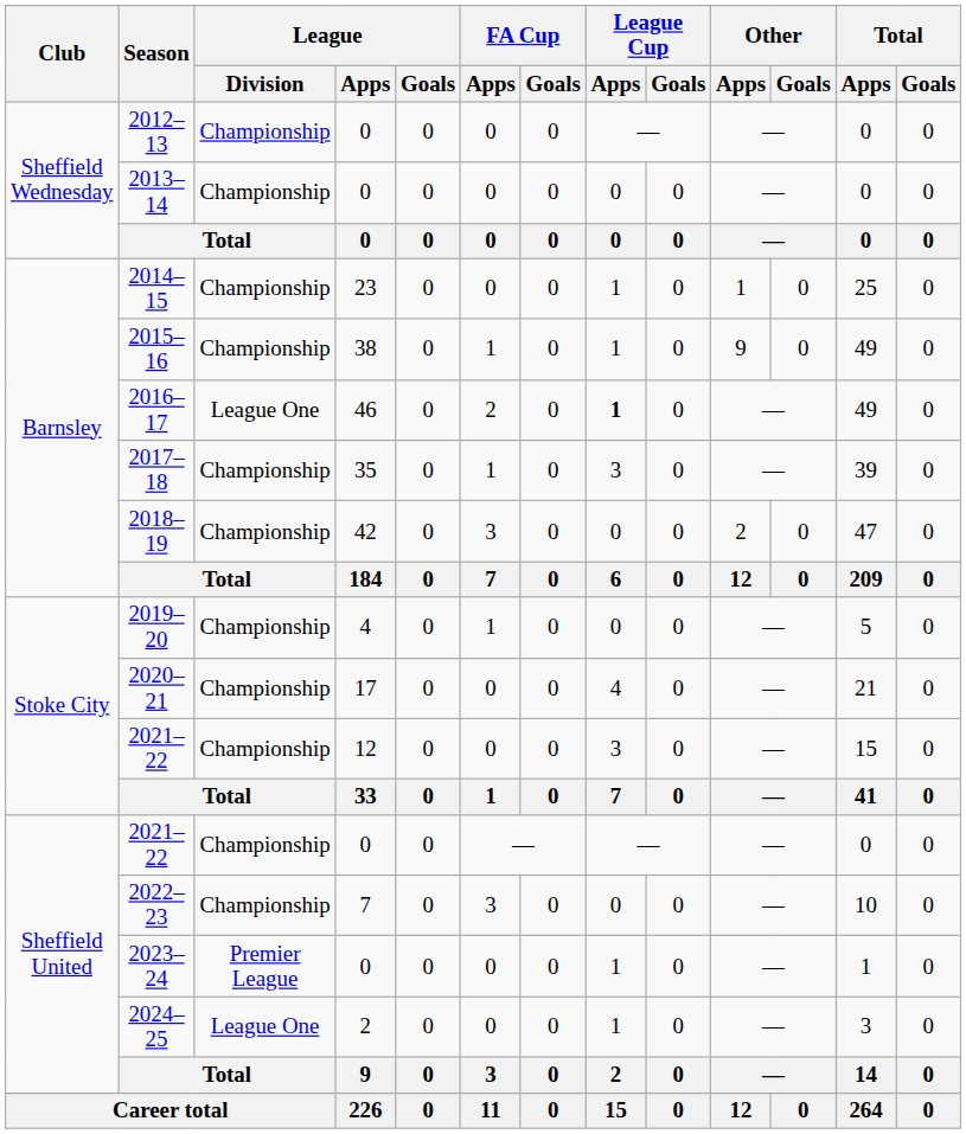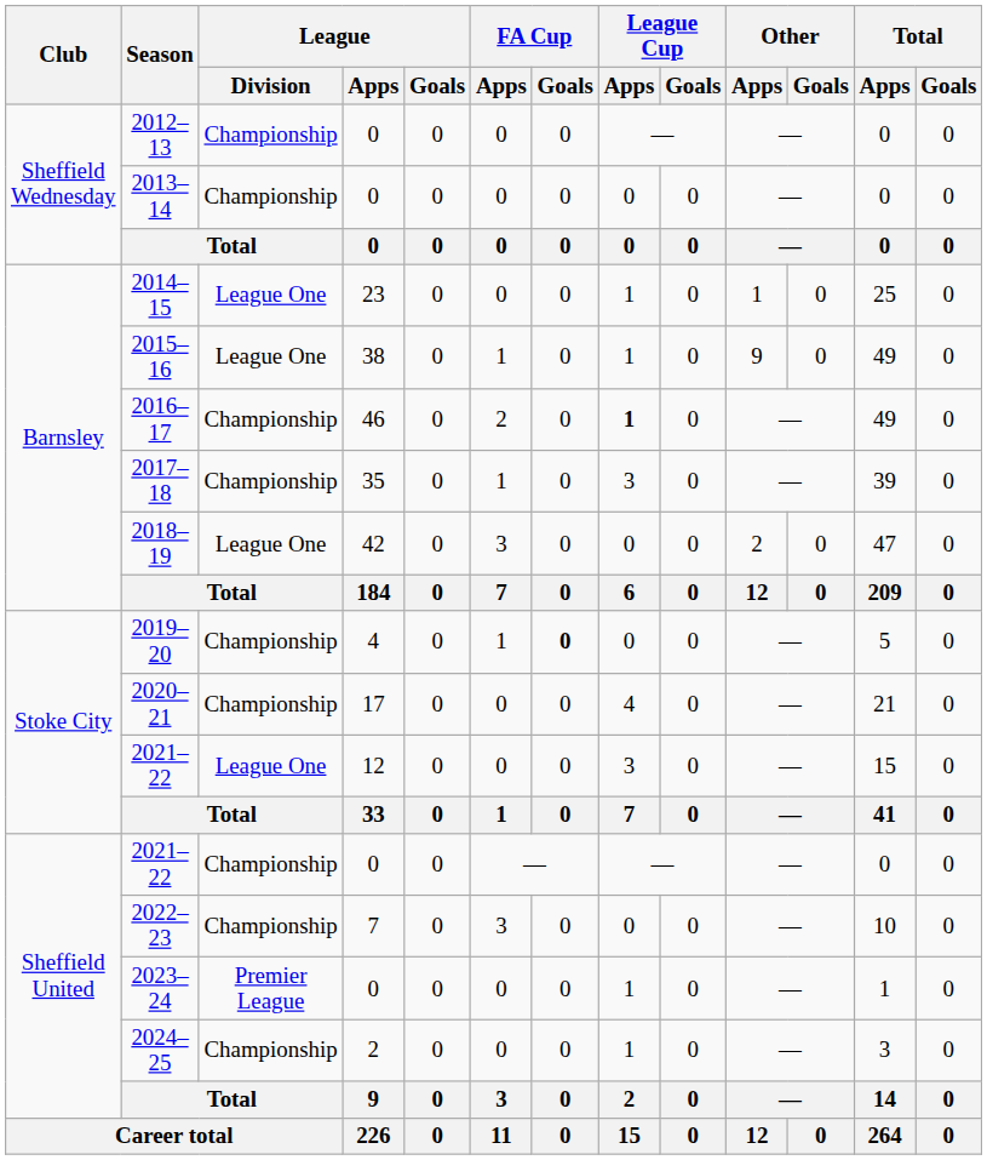 <table class=wikitable style=text-align:center>
 <tr>
 <th rowspan=2>Club</th>
 <th rowspan=2>Season</th>
 <th colspan=3>League</th>
 <th colspan=2><a href='#'>FA Cup</a></th>
 <th colspan=2><a href='#'>League Cup</a></th>
 <th colspan=2>Other</th>
 <th colspan=2>Total</th>
 </tr>
 <tr>
 <th>Division</th>
 <th>Apps</th>
 <th>Goals</th>
 <th>Apps</th>
 <th>Goals</th>
 <th>Apps</th>
 <th>Goals</th>
 <th>Apps</th>
 <th>Goals</th>
 <th>Apps</th>
 <th>Goals</th>
 </tr>
 <tr>
 <td rowspan=3><a href='#'>Sheffield Wednesday</a></td>
 <td><a href='#'>2012–13</a></td>
 <td><a href='#'>Championship</a></td>
 <td>0</td>
 <td>0</td>
 <td>0</td>
 <td>0</td>
 <td colspan=2>—</td>
 <td colspan=2>—</td>
 <td>0</td>
 <td>0</td>
 </tr>
 <tr>
 <td><a href='#'>2013–14</a></td>
 <td>Championship</td>
 <td>0</td>
 <td>0</td>
 <td>0</td>
 <td>0</td>
 <td>0</td>
 <td>0</td>
 <td colspan=2>—</td>
 <td>0</td>
 <td>0</td>
 </tr>
 <tr>
 <th colspan=2>Total</th>
 <th>0</th>
 <th>0</th>
 <th>0</th>
 <th>0</th>
 <th>0</th>
 <th>0</th>
 <th colspan=2>—</th>
 <th>0</th>
 <th>0</th>
 </tr>
 <tr>
 <td rowspan=6><a href='#'>Barnsley</a></td>
 <td><a href='#'>2014–15</a></td>
-<td>Championship</td>
+<td><a href='#'>League One</a></td>
 <td>23</td>
 <td>0</td>
 <td>0</td>
 <td>0</td>
 <td>1</td>
 <td>0</td>
 <td>1</td>
 <td>0</td>
 <td>25</td>
 <td>0</td>
 </tr>
 <tr>
 <td><a href='#'>2015–16</a></td>
-<td>Championship</td>
+<td>League One</td>
 <td>38</td>
 <td>0</td>
 <td>1</td>
 <td>0</td>
 <td>1</td>
 <td>0</td>
 <td>9</td>
 <td>0</td>
 <td>49</td>
 <td>0</td>
 </tr>
 <tr>
 <td><a href='#'>2016–17</a></td>
-<td>League One</td>
+<td>Championship</td>
 <td>46</td>
 <td>0</td>
 <td>2</td>
 <td>0</td>
 <td><strong>1</strong></td>
 <td>0</td>
 <td colspan=2>—</td>
 <td>49</td>
 <td>0</td>
 </tr>
 <tr>
 <td><a href='#'>2017–18</a></td>
 <td>Championship</td>
 <td>35</td>
 <td>0</td>
 <td>1</td>
 <td>0</td>
 <td>3</td>
 <td>0</td>
 <td colspan=2>—</td>
 <td>39</td>
 <td>0</td>
 </tr>
 <tr>
 <td><a href='#'>2018–19</a></td>
-<td>Championship</td>
+<td>League One</td>
 <td>42</td>
 <td>0</td>
 <td>3</td>
 <td>0</td>
 <td>0</td>
 <td>0</td>
 <td>2</td>
 <td>0</td>
 <td>47</td>
 <td>0</td>
 </tr>
 <tr>
 <th colspan=2>Total</th>
 <th>184</th>
 <th>0</th>
 <th>7</th>
 <th>0</th>
 <th>6</th>
 <th>0</th>
 <th>12</th>
 <th>0</th>
 <th>209</th>
 <th>0</th>
 </tr>
 <tr>
 <td rowspan=4><a href='#'>Stoke City</a></td>
 <td><a href='#'>2019–20</a></td>
 <td>Championship</td>
 <td>4</td>
 <td>0</td>
 <td>1</td>
-<td>0</td>
+<td><strong>0</strong></td>
 <td>0</td>
 <td>0</td>
 <td colspan=2>—</td>
 <td>5</td>
 <td>0</td>
 </tr>
 <tr>
 <td><a href='#'>2020–21</a></td>
 <td>Championship</td>
 <td>17</td>
 <td>0</td>
 <td>0</td>
 <td>0</td>
 <td>4</td>
 <td>0</td>
 <td colspan=2>—</td>
 <td>21</td>
 <td>0</td>
 </tr>
 <tr>
 <td><a href='#'>2021–22</a></td>
-<td>Championship</td>
+<td><a href='#'>League One</a></td>
 <td>12</td>
 <td>0</td>
 <td>0</td>
 <td>0</td>
 <td>3</td>
 <td>0</td>
 <td colspan=2>—</td>
 <td>15</td>
 <td>0</td>
 </tr>
 <tr>
 <th colspan=2>Total</th>
 <th>33</th>
 <th>0</th>
 <th>1</th>
 <th>0</th>
 <th>7</th>
 <th>0</th>
 <th colspan=2>—</th>
 <th>41</th>
 <th>0</th>
 </tr>
 <tr>
 <td rowspan=5><a href='#'>Sheffield United</a></td>
 <td><a href='#'>2021–22</a></td>
 <td>Championship</td>
 <td>0</td>
 <td>0</td>
 <td colspan=2>—</td>
 <td colspan=2>—</td>
 <td colspan=2>—</td>
 <td>0</td>
 <td>0</td>
 </tr>
 <tr>
 <td><a href='#'>2022–23</a></td>
 <td>Championship</td>
 <td>7</td>
 <td>0</td>
 <td>3</td>
 <td>0</td>
 <td>0</td>
 <td>0</td>
 <td colspan=2>—</td>
 <td>10</td>
 <td>0</td>
 </tr>
 <tr>
 <td><a href='#'>2023–24</a></td>
 <td><a href='#'>Premier League</a></td>
 <td>0</td>
 <td>0</td>
 <td>0</td>
 <td>0</td>
 <td>1</td>
 <td>0</td>
 <td colspan=2>—</td>
 <td>1</td>
 <td>0</td>
 </tr>
 <tr>
 <td><a href='#'>2024–25</a></td>
-<td><a href='#'>League One</a></td>
+<td>Championship</td>
 <td>2</td>
 <td>0</td>
 <td>0</td>
 <td>0</td>
 <td>1</td>
 <td>0</td>
 <td colspan=2>—</td>
 <td>3</td>
 <td>0</td>
 </tr>
 <tr>
 <th colspan=2>Total</th>
 <th>9</th>
 <th>0</th>
 <th>3</th>
 <th>0</th>
 <th>2</th>
 <th>0</th>
 <th colspan=2>—</th>
 <th>14</th>
 <th>0</th>
 </tr>
 <tr>
 <th colspan=3>Career total</th>
 <th>226</th>
 <th>0</th>
 <th>11</th>
 <th>0</th>
 <th>15</th>
 <th>0</th>
 <th>12</th>
 <th>0</th>
 <th>264</th>
 <th>0</th>
 </tr>
 </table>
